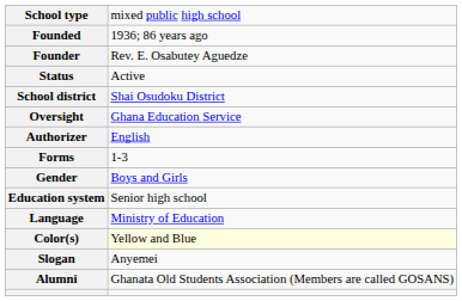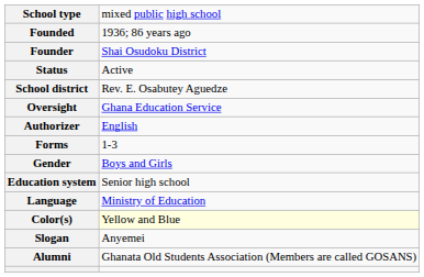 <table class="wikitable">
 <tr>
 <th>School type</th>
 <td>mixed <a href='#'>public</a> <a href='#'>high school</a></td>
 </tr>
 <tr>
 <th>Founded</th>
 <td>1936; 86 years ago</td>
 </tr>
 <tr>
 <th>Founder</th>
-<td>Rev. E. Osabutey Aguedze</td>
+<td><a href='#'>Shai Osudoku District</a></td>
 </tr>
 <tr>
 <th>Status</th>
 <td>Active</td>
 </tr>
 <tr>
 <th>School district</th>
-<td><a href='#'>Shai Osudoku District</a></td>
+<td>Rev. E. Osabutey Aguedze</td>
 </tr>
 <tr>
 <th>Oversight</th>
 <td><a href='#'>Ghana Education Service</a></td>
 </tr>
 <tr>
 <th>Authorizer</th>
 <td><a href='#'>English</a></td>
 </tr>
 <tr>
 <th>Forms</th>
 <td>1-3</td>
 </tr>
 <tr>
 <th>Gender</th>
 <td><a href='#'>Boys and Girls</a></td>
 </tr>
 <tr>
 <th>Education system</th>
 <td>Senior high school</td>
 </tr>
 <tr>
 <th>Language</th>
 <td><a href='#'>Ministry of Education</a></td>
 </tr>
 <tr>
 <th>Color(s)</th>
 <td style="background: lightyellow;">Yellow and Blue</td>
 </tr>
 <tr>
 <th>Slogan</th>
 <td>Anyemei</td>
 </tr>
 <tr>
 <th>Alumni</th>
 <td>Ghanata Old Students Association (Members are called GOSANS)</td>
 </tr>
 <tr>
 <th></th>
 <td></td>
 </tr>
 </table>
